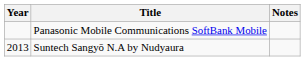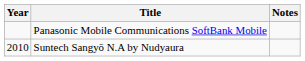 <table class="wikitable">
 <tr>
 <th>Year</th>
 <th>Title</th>
 <th>Notes</th>
 </tr>
 <tr>
 <td></td>
 <td>Panasonic Mobile Communications <a href='#'>SoftBank Mobile</a></td>
 <td></td>
 </tr>
 <tr>
-<td>2013</td>
+<td>2010</td>
 <td>Suntech Sangyō N.A by Nudyaura</td>
 <td></td>
 </tr>
 </table>
